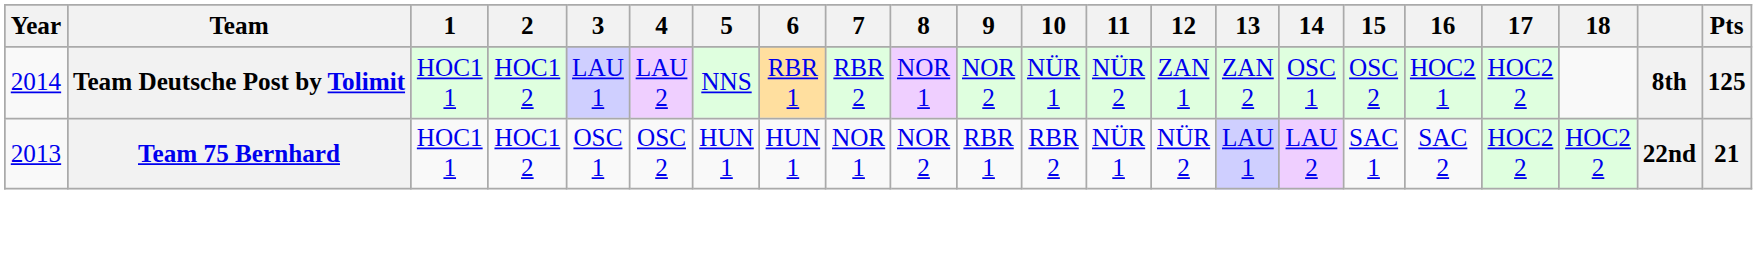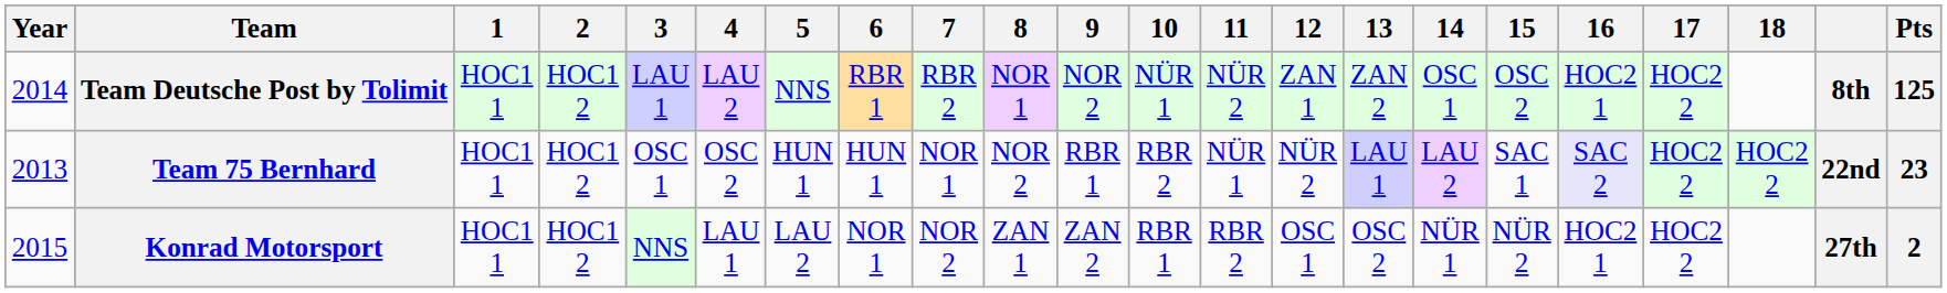 <table class="wikitable" style="text-align:center; font-size:90%">
 <tr>
 <th>Year</th>
 <th>Team</th>
 <th>1</th>
 <th>2</th>
 <th>3</th>
 <th>4</th>
 <th>5</th>
 <th>6</th>
 <th>7</th>
 <th>8</th>
 <th>9</th>
 <th>10</th>
 <th>11</th>
 <th>12</th>
 <th>13</th>
 <th>14</th>
 <th>15</th>
 <th>16</th>
 <th>17</th>
 <th>18</th>
 <th></th>
 <th>Pts</th>
 </tr>
 <tr>
 <td><a href='#'>2014</a></td>
 <th>Team Deutsche Post by <a href='#'>Tolimit</a></th>
 <td style="background:#DFFFDF;"><a href='#'>HOC1<br>1</a><br></td>
 <td style="background:#DFFFDF;"><a href='#'>HOC1<br>2</a><br></td>
 <td style="background:#CFCFFF;"><a href='#'>LAU<br>1</a><br></td>
 <td style="background:#EFCFFF;"><a href='#'>LAU<br>2</a><br></td>
 <td style="background:#DFFFDF;"><a href='#'>NNS</a><br></td>
 <td style="background:#FFDF9F;"><a href='#'>RBR<br>1</a><br></td>
 <td style="background:#DFFFDF;"><a href='#'>RBR<br>2</a><br></td>
 <td style="background:#EFCFFF;"><a href='#'>NOR<br>1</a><br></td>
 <td style="background:#DFFFDF;"><a href='#'>NOR<br>2</a><br></td>
 <td style="background:#DFFFDF;"><a href='#'>NÜR<br>1</a><br></td>
 <td style="background:#DFFFDF;"><a href='#'>NÜR<br>2</a><br></td>
 <td style="background:#DFFFDF;"><a href='#'>ZAN<br>1</a><br></td>
 <td style="background:#DFFFDF;"><a href='#'>ZAN<br>2</a><br></td>
 <td style="background:#DFFFDF;"><a href='#'>OSC<br>1</a><br></td>
 <td style="background:#DFFFDF;"><a href='#'>OSC<br>2</a><br></td>
 <td style="background:#DFFFDF;"><a href='#'>HOC2<br>1</a><br></td>
 <td style="background:#DFFFDF;"><a href='#'>HOC2<br>2</a><br></td>
 <td></td>
 <th>8th</th>
 <th>125</th>
 </tr>
 <tr>
 <td><a href='#'>2013</a></td>
 <th><a href='#'>Team 75 Bernhard</a></th>
 <td><a href='#'>HOC1<br>1</a></td>
 <td><a href='#'>HOC1<br>2</a></td>
 <td><a href='#'>OSC<br>1</a></td>
 <td><a href='#'>OSC<br>2</a></td>
 <td><a href='#'>HUN<br>1</a></td>
 <td><a href='#'>HUN<br>1</a></td>
 <td><a href='#'>NOR<br>1</a></td>
 <td><a href='#'>NOR<br>2</a></td>
 <td><a href='#'>RBR<br>1</a></td>
 <td><a href='#'>RBR<br>2</a></td>
 <td><a href='#'>NÜR<br>1</a></td>
 <td><a href='#'>NÜR<br>2</a></td>
 <td style="background:#CFCFFF;"><a href='#'>LAU<br>1</a><br></td>
 <td style="background:#EFCFFF;"><a href='#'>LAU<br>2</a><br></td>
 <td><a href='#'>SAC<br>1</a></td>
-<td><a href='#'>SAC<br>2</a></td>
+<td style="background: lavender;"><a href='#'>SAC<br>2</a></td>
 <td style="background:#DFFFDF;"><a href='#'>HOC2<br>2</a><br></td>
 <td style="background:#DFFFDF;"><a href='#'>HOC2<br>2</a><br></td>
 <th>22nd</th>
-<th>21</th>
+<th>23</th>
+</tr>
+<tr>
+<td><a href='#'>2015</a></td>
+<th><a href='#'>Konrad Motorsport</a></th>
+<td><a href='#'>HOC1<br>1</a></td>
+<td><a href='#'>HOC1<br>2</a></td>
+<td style="background:#DFFFDF;"><a href='#'>NNS</a><br></td>
+<td><a href='#'>LAU<br>1</a></td>
+<td><a href='#'>LAU<br>2</a></td>
+<td><a href='#'>NOR<br>1</a></td>
+<td><a href='#'>NOR<br>2</a></td>
+<td><a href='#'>ZAN<br>1</a></td>
+<td><a href='#'>ZAN<br>2</a></td>
+<td><a href='#'>RBR<br>1</a></td>
+<td><a href='#'>RBR<br>2</a></td>
+<td><a href='#'>OSC<br>1</a></td>
+<td><a href='#'>OSC<br>2</a></td>
+<td><a href='#'>NÜR<br>1</a></td>
+<td><a href='#'>NÜR<br>2</a></td>
+<td><a href='#'>HOC2<br>1</a></td>
+<td><a href='#'>HOC2<br>2</a></td>
+<td></td>
+<th>27th</th>
+<th>2</th>
 </tr>
 </table>
